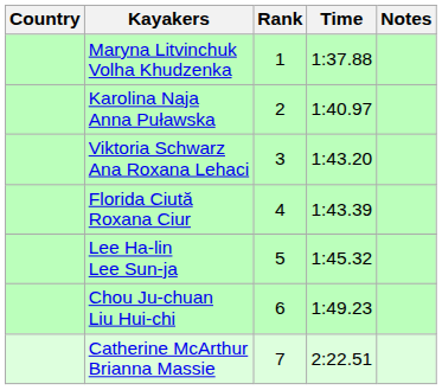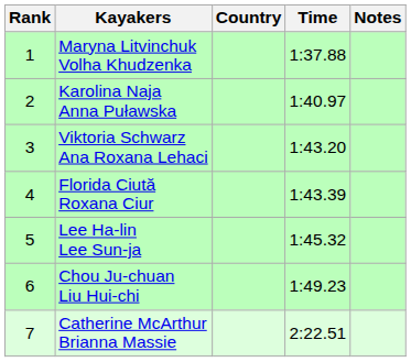 <table class="wikitable" style="text-align:center">
 <tr>
+<th>Rank</th>
+<th>Kayakers</th>
 <th>Country</th>
-<th>Kayakers</th>
-<th>Rank</th>
 <th>Time</th>
 <th>Notes</th>
 </tr>
 <tr bgcolor=bbffbb>
+<td>1</td>
+<td align="left"><a href='#'>Maryna Litvinchuk</a><br><a href='#'>Volha Khudzenka</a></td>
 <td align="left"></td>
-<td align="left"><a href='#'>Maryna Litvinchuk</a><br><a href='#'>Volha Khudzenka</a></td>
-<td>1</td>
 <td>1:37.88</td>
 <td></td>
 </tr>
 <tr bgcolor=bbffbb>
+<td>2</td>
+<td align="left"><a href='#'>Karolina Naja</a><br><a href='#'>Anna Puławska</a></td>
 <td align="left"></td>
-<td align="left"><a href='#'>Karolina Naja</a><br><a href='#'>Anna Puławska</a></td>
-<td>2</td>
 <td>1:40.97</td>
 <td></td>
 </tr>
 <tr bgcolor=bbffbb>
+<td>3</td>
+<td align="left"><a href='#'>Viktoria Schwarz</a><br><a href='#'>Ana Roxana Lehaci</a></td>
 <td align="left"></td>
-<td align="left"><a href='#'>Viktoria Schwarz</a><br><a href='#'>Ana Roxana Lehaci</a></td>
-<td>3</td>
 <td>1:43.20</td>
 <td></td>
 </tr>
 <tr bgcolor=bbffbb>
+<td>4</td>
+<td align="left"><a href='#'>Florida Ciută</a><br><a href='#'>Roxana Ciur</a></td>
 <td align="left"></td>
-<td align="left"><a href='#'>Florida Ciută</a><br><a href='#'>Roxana Ciur</a></td>
-<td>4</td>
 <td>1:43.39</td>
 <td></td>
 </tr>
 <tr bgcolor=bbffbb>
+<td>5</td>
+<td align="left"><a href='#'>Lee Ha-lin</a><br><a href='#'>Lee Sun-ja</a></td>
 <td align="left"></td>
-<td align="left"><a href='#'>Lee Ha-lin</a><br><a href='#'>Lee Sun-ja</a></td>
-<td>5</td>
 <td>1:45.32</td>
 <td></td>
 </tr>
 <tr bgcolor=bbffbb>
+<td>6</td>
+<td align="left"><a href='#'>Chou Ju-chuan</a><br><a href='#'>Liu Hui-chi</a></td>
 <td align="left"></td>
-<td align="left"><a href='#'>Chou Ju-chuan</a><br><a href='#'>Liu Hui-chi</a></td>
-<td>6</td>
 <td>1:49.23</td>
 <td></td>
 </tr>
 <tr bgcolor=ddffdd>
+<td>7</td>
+<td align="left"><a href='#'>Catherine McArthur</a><br><a href='#'>Brianna Massie</a></td>
 <td align="left"></td>
-<td align="left"><a href='#'>Catherine McArthur</a><br><a href='#'>Brianna Massie</a></td>
-<td>7</td>
 <td>2:22.51</td>
 <td></td>
 </tr>
 </table>
